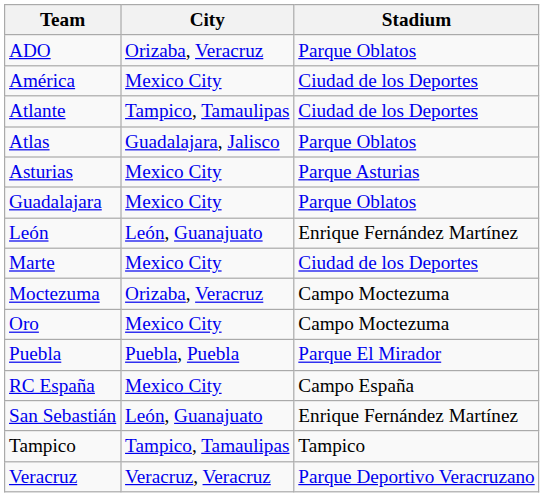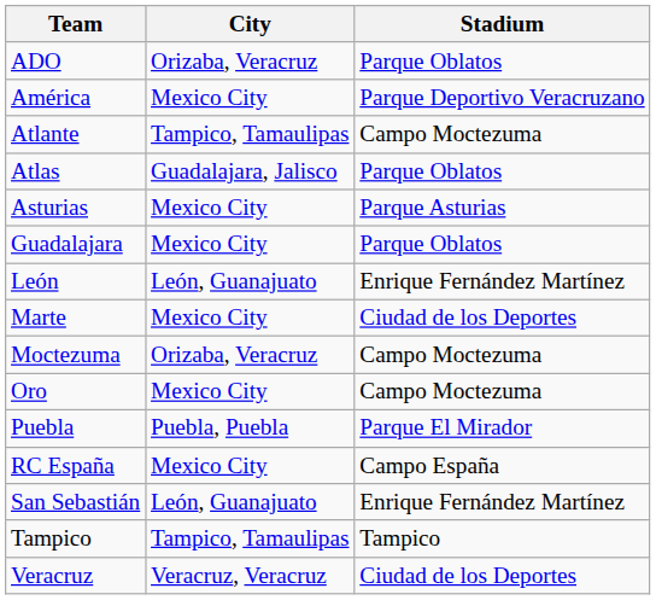 <table class="wikitable" class="toccolours sortable">
 <tr>
 <th>Team</th>
 <th>City</th>
 <th>Stadium</th>
 </tr>
 <tr>
 <td><a href='#'>ADO</a></td>
 <td><a href='#'>Orizaba</a>, <a href='#'>Veracruz</a></td>
 <td><a href='#'>Parque Oblatos</a></td>
 </tr>
 <tr>
 <td><a href='#'>América</a></td>
 <td><a href='#'>Mexico City</a></td>
-<td><a href='#'>Ciudad de los Deportes</a></td>
+<td><a href='#'>Parque Deportivo Veracruzano</a></td>
 </tr>
 <tr>
 <td><a href='#'>Atlante</a></td>
 <td><a href='#'>Tampico</a>, <a href='#'>Tamaulipas</a></td>
-<td><a href='#'>Ciudad de los Deportes</a></td>
+<td>Campo Moctezuma</td>
 </tr>
 <tr>
 <td><a href='#'>Atlas</a></td>
 <td><a href='#'>Guadalajara</a>, <a href='#'>Jalisco</a></td>
 <td><a href='#'>Parque Oblatos</a></td>
 </tr>
 <tr>
 <td><a href='#'>Asturias</a></td>
 <td><a href='#'>Mexico City</a></td>
 <td><a href='#'>Parque Asturias</a></td>
 </tr>
 <tr>
 <td><a href='#'>Guadalajara</a></td>
 <td><a href='#'>Mexico City</a></td>
 <td><a href='#'>Parque Oblatos</a></td>
 </tr>
 <tr>
 <td><a href='#'>León</a></td>
 <td><a href='#'>León</a>, <a href='#'>Guanajuato</a></td>
 <td>Enrique Fernández Martínez</td>
 </tr>
 <tr>
 <td><a href='#'>Marte</a></td>
 <td><a href='#'>Mexico City</a></td>
 <td><a href='#'>Ciudad de los Deportes</a></td>
 </tr>
 <tr>
 <td><a href='#'>Moctezuma</a></td>
 <td><a href='#'>Orizaba</a>, <a href='#'>Veracruz</a></td>
 <td>Campo Moctezuma</td>
 </tr>
 <tr>
 <td><a href='#'>Oro</a></td>
 <td><a href='#'>Mexico City</a></td>
 <td>Campo Moctezuma</td>
 </tr>
 <tr>
 <td><a href='#'>Puebla</a></td>
 <td><a href='#'>Puebla</a>, <a href='#'>Puebla</a></td>
 <td><a href='#'>Parque El Mirador</a></td>
 </tr>
 <tr>
 <td><a href='#'>RC España</a></td>
 <td><a href='#'>Mexico City</a></td>
 <td>Campo España</td>
 </tr>
 <tr>
 <td><a href='#'>San Sebastián</a></td>
 <td><a href='#'>León</a>, <a href='#'>Guanajuato</a></td>
 <td>Enrique Fernández Martínez</td>
 </tr>
 <tr>
 <td>Tampico</td>
 <td><a href='#'>Tampico</a>, <a href='#'>Tamaulipas</a></td>
 <td>Tampico</td>
 </tr>
 <tr>
 <td><a href='#'>Veracruz</a></td>
 <td><a href='#'>Veracruz</a>, <a href='#'>Veracruz</a></td>
-<td><a href='#'>Parque Deportivo Veracruzano</a></td>
+<td><a href='#'>Ciudad de los Deportes</a></td>
 </tr>
 </table>
